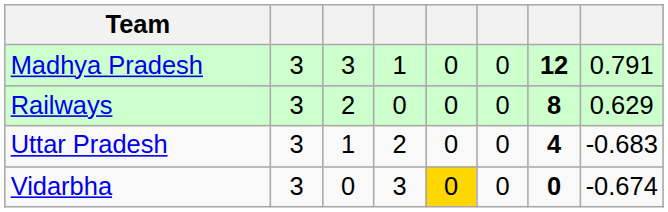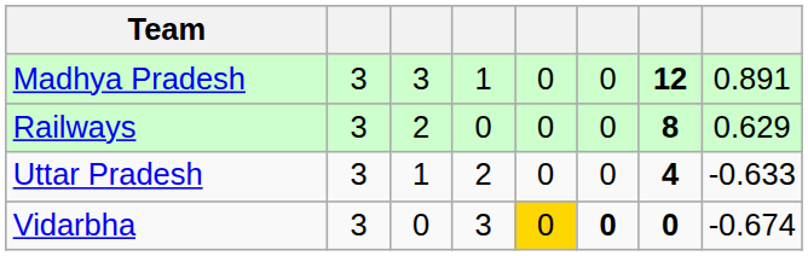 <table class="wikitable" style="text-align:center">
 <tr>
 <th style="width:160px">Team</th>
 <th style="width:25px"></th>
 <th style="width:25px"></th>
 <th style="width:25px"></th>
 <th style="width:25px"></th>
 <th style="width:25px"></th>
 <th style="width:25px"></th>
 <th style="width:25px"></th>
 </tr>
 <tr style="background:#cfc;">
 <td style="text-align:left"><a href='#'>Madhya Pradesh</a></td>
 <td>3</td>
 <td>3</td>
 <td>1</td>
 <td>0</td>
 <td>0</td>
 <td><strong>12</strong></td>
-<td>0.791</td>
+<td>0.891</td>
 </tr>
 <tr style="background:#cfc;">
 <td style="text-align:left"><a href='#'>Railways</a></td>
 <td>3</td>
 <td>2</td>
 <td>0</td>
 <td>0</td>
 <td>0</td>
 <td><strong>8</strong></td>
 <td>0.629</td>
 </tr>
 <tr>
 <td style="text-align:left"><a href='#'>Uttar Pradesh</a></td>
 <td>3</td>
 <td>1</td>
 <td>2</td>
 <td>0</td>
 <td>0</td>
 <td><strong>4</strong></td>
-<td>-0.683</td>
+<td>-0.633</td>
 </tr>
 <tr>
 <td style="text-align:left"><a href='#'>Vidarbha</a></td>
 <td>3</td>
 <td>0</td>
 <td>3</td>
 <td style="background: gold;">0</td>
-<td>0</td>
+<td><strong>0</strong></td>
 <td><strong>0</strong></td>
 <td>-0.674</td>
 </tr>
 </table>
